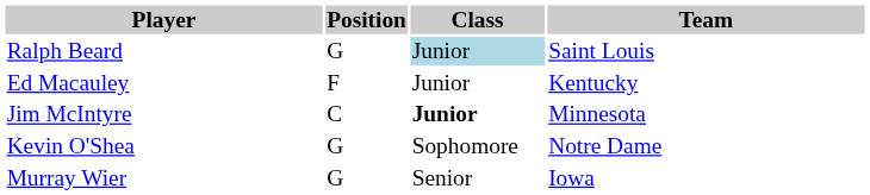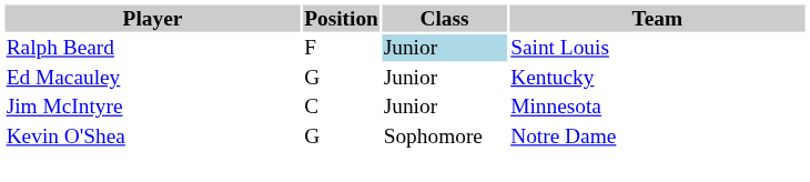 <table style="width:600px" "border:'1' 'solid' 'gray'">
 <tr>
 <th bgcolor="#CCCCCC" style="width:40%">Player</th>
 <th bgcolor="#CCCCCC" style="width:4%">Position</th>
 <th bgcolor="#CCCCCC" style="width:16%">Class</th>
 <th bgcolor="#CCCCCC" style="width:40%">Team</th>
 </tr>
 <tr>
 <td><a href='#'>Ralph Beard</a></td>
-<td>G</td>
+<td>F</td>
 <td style="background: lightblue;">Junior</td>
 <td><a href='#'>Saint Louis</a></td>
 </tr>
 <tr>
 <td><a href='#'>Ed Macauley</a></td>
-<td>F</td>
+<td>G</td>
 <td>Junior</td>
 <td><a href='#'>Kentucky</a></td>
 </tr>
 <tr>
 <td><a href='#'>Jim McIntyre</a></td>
 <td>C</td>
-<td><strong>Junior</strong></td>
+<td>Junior</td>
 <td><a href='#'>Minnesota</a></td>
 </tr>
 <tr>
 <td><a href='#'>Kevin O'Shea</a></td>
 <td>G</td>
 <td>Sophomore</td>
 <td><a href='#'>Notre Dame</a></td>
 </tr>
-<tr>
-<td><a href='#'>Murray Wier</a></td>
-<td>G</td>
-<td>Senior</td>
-<td><a href='#'>Iowa</a></td>
-</tr>
 </table>
